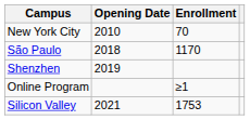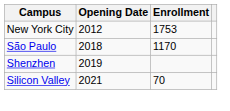 <table class="wikitable">
 <tr>
 <th>Campus</th>
 <th>Opening Date</th>
 <th>Enrollment</th>
 <th></th>
 </tr>
 <tr>
 <td>New York City</td>
-<td>2010</td>
-<td>70</td>
+<td>2012</td>
+<td>1753</td>
 <td></td>
 </tr>
 <tr>
 <td><a href='#'>São Paulo</a></td>
 <td>2018</td>
 <td>1170</td>
 <td></td>
 </tr>
 <tr>
 <td><a href='#'>Shenzhen</a></td>
 <td>2019</td>
 <td></td>
 <td></td>
 </tr>
 <tr>
-<td>Online Program</td>
-<td></td>
-<td>≥1</td>
-<td></td>
-</tr>
-<tr>
 <td><a href='#'>Silicon Valley</a></td>
 <td>2021</td>
-<td>1753</td>
+<td>70</td>
 <td></td>
 </tr>
 </table>
